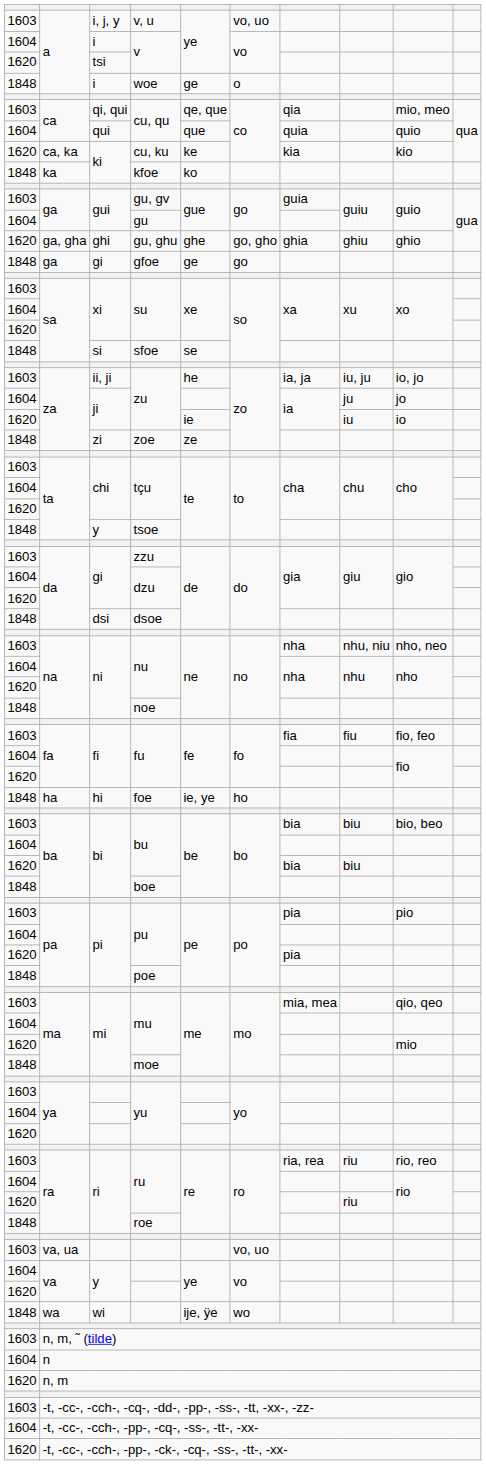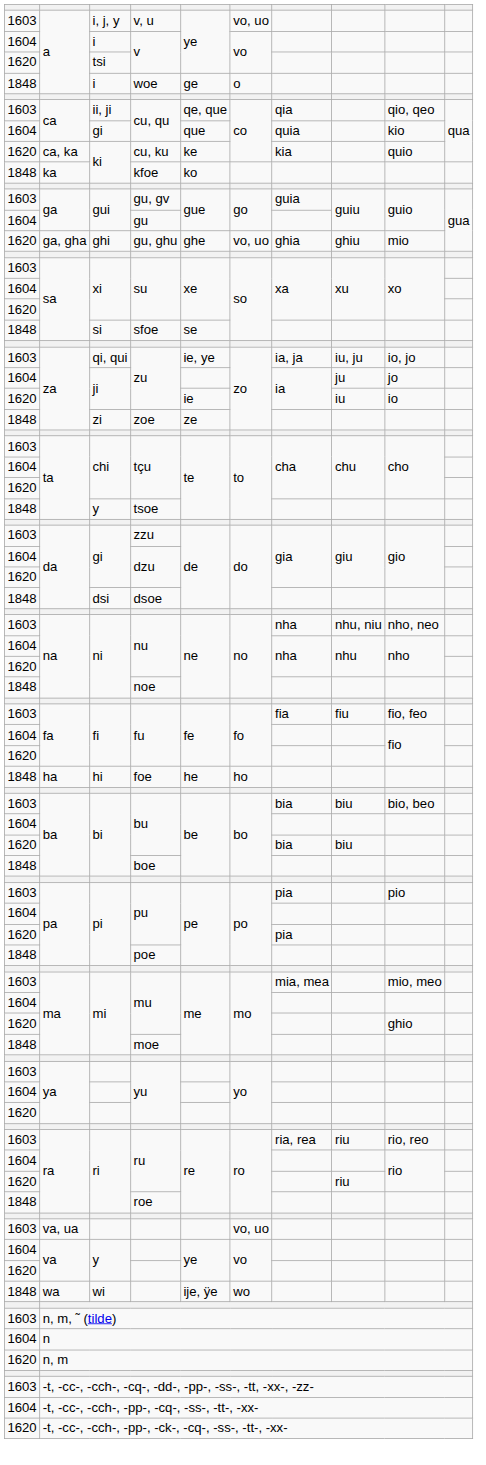 <table class=wikitable>
 <tr>
 <th></th>
 <th></th>
 <th></th>
 <th></th>
 <th></th>
 <th></th>
 <th></th>
 <th></th>
 <th></th>
 <th></th>
 </tr>
 <tr>
 <td>1603</td>
 <td rowspan=4>a</td>
 <td>i, j, y</td>
 <td>v, u</td>
 <td rowspan=3>ye</td>
 <td>vo, uo</td>
 <td></td>
 <td></td>
 <td></td>
 <td></td>
 </tr>
 <tr>
 <td>1604</td>
 <td>i</td>
 <td rowspan=2>v</td>
 <td rowspan=2>vo</td>
 <td></td>
 <td></td>
 <td></td>
 <td></td>
 </tr>
 <tr>
 <td>1620</td>
 <td>tsi</td>
 <td></td>
 <td></td>
 <td></td>
 <td></td>
 </tr>
 <tr>
 <td>1848</td>
 <td>i</td>
 <td>woe</td>
 <td>ge</td>
 <td>o</td>
 <td></td>
 <td></td>
 <td></td>
 <td></td>
 </tr>
 <tr>
 <th></th>
 <th></th>
 <th></th>
 <th></th>
 <th></th>
 <th></th>
 <th></th>
 <th></th>
 <th></th>
 <th></th>
 </tr>
 <tr>
 <td>1603</td>
 <td rowspan=2>ca</td>
-<td>qi, qui</td>
+<td>ii, ji</td>
 <td rowspan=2>cu, qu</td>
 <td>qe, que</td>
 <td rowspan=3>co</td>
 <td>qia</td>
 <td></td>
-<td>mio, meo</td>
+<td>qio, qeo</td>
 <td rowspan=3>qua</td>
 </tr>
 <tr>
 <td>1604</td>
-<td>qui</td>
+<td>gi</td>
 <td>que</td>
 <td>quia</td>
 <td></td>
-<td>quio</td>
+<td>kio</td>
 </tr>
 <tr>
 <td>1620</td>
 <td>ca, ka</td>
 <td rowspan=2>ki</td>
 <td>cu, ku</td>
 <td>ke</td>
 <td>kia</td>
 <td></td>
-<td>kio</td>
+<td>quio</td>
 </tr>
 <tr>
 <td>1848</td>
 <td>ka</td>
 <td>kfoe</td>
 <td>ko</td>
 <td></td>
 <td></td>
 <td></td>
 <td></td>
 </tr>
 <tr>
 <th></th>
 <th></th>
 <th></th>
 <th></th>
 <th></th>
 <th></th>
 <th></th>
 <th></th>
 <th></th>
 <th></th>
 </tr>
 <tr>
 <td>1603</td>
 <td rowspan=2>ga</td>
 <td rowspan=2>gui</td>
 <td>gu, gv</td>
 <td rowspan=2>gue</td>
 <td rowspan=2>go</td>
 <td>guia</td>
 <td rowspan=2>guiu</td>
 <td rowspan=2>guio</td>
 <td rowspan=3>gua</td>
 </tr>
 <tr>
 <td>1604</td>
 <td>gu</td>
 <td></td>
 </tr>
 <tr>
 <td>1620</td>
 <td>ga, gha</td>
 <td>ghi</td>
 <td>gu, ghu</td>
 <td>ghe</td>
-<td>go, gho</td>
+<td>vo, uo</td>
 <td>ghia</td>
 <td>ghiu</td>
-<td>ghio</td>
-</tr>
-<tr>
-<td>1848</td>
-<td>ga</td>
-<td>gi</td>
-<td>gfoe</td>
-<td>ge</td>
-<td>go</td>
-<td></td>
-<td></td>
-<td></td>
-<td></td>
+<td>mio</td>
 </tr>
 <tr>
 <th></th>
 <th></th>
 <th></th>
 <th></th>
 <th></th>
 <th></th>
 <th></th>
 <th></th>
 <th></th>
 <th></th>
 </tr>
 <tr>
 <td>1603</td>
 <td rowspan=4>sa</td>
 <td rowspan=3>xi</td>
 <td rowspan=3>su</td>
 <td rowspan=3>xe</td>
 <td rowspan=4>so</td>
 <td rowspan=3>xa</td>
 <td rowspan=3>xu</td>
 <td rowspan=3>xo</td>
 <td></td>
 </tr>
 <tr>
 <td>1604</td>
 <td></td>
 </tr>
 <tr>
 <td>1620</td>
 <td></td>
 </tr>
 <tr>
 <td>1848</td>
 <td>si</td>
 <td>sfoe</td>
 <td>se</td>
 <td></td>
 <td></td>
 <td></td>
 <td></td>
 </tr>
 <tr>
 <th></th>
 <th></th>
 <th></th>
 <th></th>
 <th></th>
 <th></th>
 <th></th>
 <th></th>
 <th></th>
 <th></th>
 </tr>
 <tr>
 <td>1603</td>
 <td rowspan=4>za</td>
-<td>ii, ji</td>
+<td>qi, qui</td>
 <td rowspan=3>zu</td>
-<td>he</td>
+<td>ie, ye</td>
 <td rowspan=4>zo</td>
 <td>ia, ja</td>
 <td>iu, ju</td>
 <td>io, jo</td>
 <td></td>
 </tr>
 <tr>
 <td>1604</td>
 <td rowspan=2>ji</td>
 <td></td>
 <td rowspan=2>ia</td>
 <td>ju</td>
 <td>jo</td>
 <td></td>
 </tr>
 <tr>
 <td>1620</td>
 <td>ie</td>
 <td>iu</td>
 <td>io</td>
 <td></td>
 </tr>
 <tr>
 <td>1848</td>
 <td>zi</td>
 <td>zoe</td>
 <td>ze</td>
 <td></td>
 <td></td>
 <td></td>
 </tr>
 <tr>
 <th></th>
 <th></th>
 <th></th>
 <th></th>
 <th></th>
 <th></th>
 <th></th>
 <th></th>
 <th></th>
 <th></th>
 </tr>
 <tr>
 <td>1603</td>
 <td rowspan=4>ta</td>
 <td rowspan=3>chi</td>
 <td rowspan=3>tçu</td>
 <td rowspan=4>te</td>
 <td rowspan=4>to</td>
 <td rowspan=3>cha</td>
 <td rowspan=3>chu</td>
 <td rowspan=3>cho</td>
 <td></td>
 </tr>
 <tr>
 <td>1604</td>
 <td></td>
 </tr>
 <tr>
 <td>1620</td>
 <td></td>
 </tr>
 <tr>
 <td>1848</td>
 <td>y</td>
 <td>tsoe</td>
 <td></td>
 <td></td>
 <td></td>
 </tr>
 <tr>
 <th></th>
 <th></th>
 <th></th>
 <th></th>
 <th></th>
 <th></th>
 <th></th>
 <th></th>
 <th></th>
 <th></th>
 </tr>
 <tr>
 <td>1603</td>
 <td rowspan=4>da</td>
 <td rowspan=3>gi</td>
 <td>zzu</td>
 <td rowspan=4>de</td>
 <td rowspan=4>do</td>
 <td rowspan=3>gia</td>
 <td rowspan=3>giu</td>
 <td rowspan=3>gio</td>
 <td></td>
 </tr>
 <tr>
 <td>1604</td>
 <td rowspan=2>dzu</td>
 <td></td>
 </tr>
 <tr>
 <td>1620</td>
 <td></td>
 </tr>
 <tr>
 <td>1848</td>
 <td>dsi</td>
 <td>dsoe</td>
 <td></td>
 <td></td>
 <td></td>
 </tr>
 <tr>
 <th></th>
 <th></th>
 <th></th>
 <th></th>
 <th></th>
 <th></th>
 <th></th>
 <th></th>
 <th></th>
 <th></th>
 </tr>
 <tr>
 <td>1603</td>
 <td rowspan=4>na</td>
 <td rowspan=4>ni</td>
 <td rowspan=3>nu</td>
 <td rowspan=4>ne</td>
 <td rowspan=4>no</td>
 <td>nha</td>
 <td>nhu, niu</td>
 <td>nho, neo</td>
 <td></td>
 </tr>
 <tr>
 <td>1604</td>
 <td rowspan=2>nha</td>
 <td rowspan=2>nhu</td>
 <td rowspan=2>nho</td>
 <td></td>
 </tr>
 <tr>
 <td>1620</td>
 <td></td>
 </tr>
 <tr>
 <td>1848</td>
 <td>noe</td>
 <td></td>
 <td></td>
 <td></td>
 </tr>
 <tr>
 <th></th>
 <th></th>
 <th></th>
 <th></th>
 <th></th>
 <th></th>
 <th></th>
 <th></th>
 <th></th>
 <th></th>
 </tr>
 <tr>
 <td>1603</td>
 <td rowspan=3>fa</td>
 <td rowspan=3>fi</td>
 <td rowspan=3>fu</td>
 <td rowspan=3>fe</td>
 <td rowspan=3>fo</td>
 <td>fia</td>
 <td>fiu</td>
 <td>fio, feo</td>
 <td></td>
 </tr>
 <tr>
 <td>1604</td>
 <td></td>
 <td></td>
 <td rowspan=2>fio</td>
 <td></td>
 </tr>
 <tr>
 <td>1620</td>
 <td></td>
 <td></td>
 <td></td>
 </tr>
 <tr>
 <td>1848</td>
 <td>ha</td>
 <td>hi</td>
 <td>foe</td>
-<td>ie, ye</td>
+<td>he</td>
 <td>ho</td>
 <td></td>
 <td></td>
 <td></td>
 </tr>
 <tr>
 <th></th>
 <th></th>
 <th></th>
 <th></th>
 <th></th>
 <th></th>
 <th></th>
 <th></th>
 <th></th>
 <th></th>
 </tr>
 <tr>
 <td>1603</td>
 <td rowspan=4>ba</td>
 <td rowspan=4>bi</td>
 <td rowspan=3>bu</td>
 <td rowspan=4>be</td>
 <td rowspan=4>bo</td>
 <td>bia</td>
 <td>biu</td>
 <td>bio, beo</td>
 <td></td>
 </tr>
 <tr>
 <td>1604</td>
 <td></td>
 <td></td>
 <td></td>
 <td></td>
 </tr>
 <tr>
 <td>1620</td>
 <td>bia</td>
 <td>biu</td>
 <td></td>
 <td></td>
 </tr>
 <tr>
 <td>1848</td>
 <td>boe</td>
 <td></td>
 <td></td>
 <td></td>
 </tr>
 <tr>
 <th></th>
 <th></th>
 <th></th>
 <th></th>
 <th></th>
 <th></th>
 <th></th>
 <th></th>
 <th></th>
 <th></th>
 </tr>
 <tr>
 <td>1603</td>
 <td rowspan=4>pa</td>
 <td rowspan=4>pi</td>
 <td rowspan=3>pu</td>
 <td rowspan=4>pe</td>
 <td rowspan=4>po</td>
 <td>pia</td>
 <td></td>
 <td>pio</td>
 <td></td>
 </tr>
 <tr>
 <td>1604</td>
 <td></td>
 <td></td>
 <td></td>
 <td></td>
 </tr>
 <tr>
 <td>1620</td>
 <td>pia</td>
 <td></td>
 <td></td>
 <td></td>
 </tr>
 <tr>
 <td>1848</td>
 <td>poe</td>
 <td></td>
 <td></td>
 <td></td>
 <td></td>
 </tr>
 <tr>
 <th></th>
 <th></th>
 <th></th>
 <th></th>
 <th></th>
 <th></th>
 <th></th>
 <th></th>
 <th></th>
 <th></th>
 </tr>
 <tr>
 <td>1603</td>
 <td rowspan=4>ma</td>
 <td rowspan=4>mi</td>
 <td rowspan=3>mu</td>
 <td rowspan=4>me</td>
 <td rowspan=4>mo</td>
 <td>mia, mea</td>
 <td></td>
-<td>qio, qeo</td>
+<td>mio, meo</td>
 <td></td>
 </tr>
 <tr>
 <td>1604</td>
 <td></td>
 <td></td>
 <td></td>
 <td></td>
 </tr>
 <tr>
 <td>1620</td>
 <td></td>
 <td></td>
-<td>mio</td>
+<td>ghio</td>
 <td></td>
 </tr>
 <tr>
 <td>1848</td>
 <td>moe</td>
 <td></td>
 <td></td>
 <td></td>
 <td></td>
 </tr>
 <tr>
 <th></th>
 <th></th>
 <th></th>
 <th></th>
 <th></th>
 <th></th>
 <th></th>
 <th></th>
 <th></th>
 <th></th>
 </tr>
 <tr>
 <td>1603</td>
 <td rowspan=3>ya</td>
 <td></td>
 <td rowspan=3>yu</td>
 <td></td>
 <td rowspan=3>yo</td>
 <td></td>
 <td></td>
 <td></td>
 <td></td>
 </tr>
 <tr>
 <td>1604</td>
 <td></td>
 <td></td>
 <td></td>
 <td></td>
 <td></td>
 <td></td>
 </tr>
 <tr>
 <td>1620</td>
 <td></td>
 <td></td>
 <td></td>
 <td></td>
 <td></td>
 <td></td>
 </tr>
 <tr>
 <th></th>
 <th></th>
 <th></th>
 <th></th>
 <th></th>
 <th></th>
 <th></th>
 <th></th>
 <th></th>
 <th></th>
 </tr>
 <tr>
 <td>1603</td>
 <td rowspan=4>ra</td>
 <td rowspan=4>ri</td>
 <td rowspan=3>ru</td>
 <td rowspan=4>re</td>
 <td rowspan=4>ro</td>
 <td>ria, rea</td>
 <td>riu</td>
 <td>rio, reo</td>
 <td></td>
 </tr>
 <tr>
 <td>1604</td>
 <td></td>
 <td></td>
 <td rowspan=2>rio</td>
 <td></td>
 </tr>
 <tr>
 <td>1620</td>
 <td></td>
 <td>riu</td>
 <td></td>
 </tr>
 <tr>
 <td>1848</td>
 <td>roe</td>
 <td></td>
 <td></td>
 <td></td>
 <td></td>
 </tr>
 <tr>
 <th></th>
 <th></th>
 <th></th>
 <th></th>
 <th></th>
 <th></th>
 <th></th>
 <th></th>
 <th></th>
 <th></th>
 </tr>
 <tr>
 <td>1603</td>
 <td>va, ua</td>
 <td></td>
 <td></td>
 <td></td>
 <td>vo, uo</td>
 <td></td>
 <td></td>
 <td></td>
 <td></td>
 </tr>
 <tr>
 <td>1604</td>
 <td rowspan=2>va</td>
 <td rowspan=2>y</td>
 <td></td>
 <td rowspan=2>ye</td>
 <td rowspan=2>vo</td>
 <td></td>
 <td></td>
 <td></td>
 <td></td>
 </tr>
 <tr>
 <td>1620</td>
 <td></td>
 <td></td>
 <td></td>
 <td></td>
 <td></td>
 </tr>
 <tr>
 <td>1848</td>
 <td>wa</td>
 <td>wi</td>
 <td></td>
 <td>ije, ÿe</td>
 <td>wo</td>
 <td></td>
 <td></td>
 <td></td>
 </tr>
 <tr>
 <th></th>
 <th colspan=9></th>
 </tr>
 <tr>
 <td>1603</td>
 <td colspan=9>n, m, ˜ (<a href='#'>tilde</a>)</td>
 </tr>
 <tr>
 <td>1604</td>
 <td colspan=9>n</td>
 </tr>
 <tr>
 <td>1620</td>
 <td colspan=9>n, m</td>
 </tr>
 <tr>
 <th></th>
 <th colspan=9></th>
 </tr>
 <tr>
 <td>1603</td>
 <td colspan=9>-t, -cc-, -cch-, -cq-, -dd-, -pp-, -ss-, -tt, -xx-, -zz-</td>
 </tr>
 <tr>
 <td>1604</td>
 <td colspan=9>-t, -cc-, -cch-, -pp-, -cq-, -ss-, -tt-, -xx-</td>
 </tr>
 <tr>
 <td>1620</td>
 <td colspan=9>-t, -cc-, -cch-, -pp-, -ck-, -cq-, -ss-, -tt-, -xx-</td>
 </tr>
 </table>
